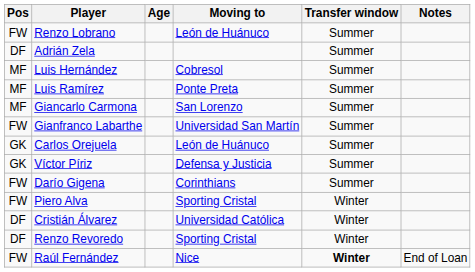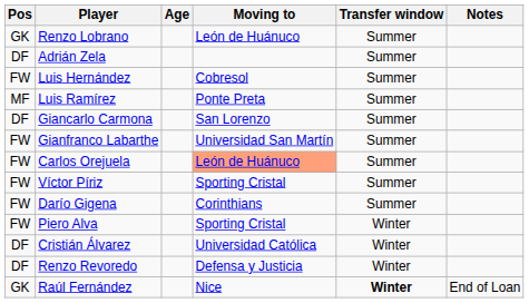 <table class="wikitable" style="text-align:center;">
 <tr>
 <th>Pos</th>
 <th>Player</th>
 <th>Age</th>
 <th>Moving to</th>
 <th>Transfer window</th>
 <th>Notes</th>
 </tr>
 <tr>
-<td>FW</td>
+<td>GK</td>
 <td align=left> <a href='#'>Renzo Lobrano</a></td>
 <td></td>
 <td align=left><a href='#'>León de Huánuco</a></td>
 <td>Summer</td>
 <td></td>
 </tr>
 <tr>
 <td>DF</td>
 <td align=left> <a href='#'>Adrián Zela</a></td>
 <td></td>
 <td></td>
 <td>Summer</td>
 <td></td>
 </tr>
 <tr>
-<td>MF</td>
+<td>FW</td>
 <td align=left> <a href='#'>Luis Hernández</a></td>
 <td></td>
 <td align=left><a href='#'>Cobresol</a></td>
 <td>Summer</td>
 <td></td>
 </tr>
 <tr>
 <td>MF</td>
 <td align=left> <a href='#'>Luis Ramírez</a></td>
 <td></td>
 <td align=left> <a href='#'>Ponte Preta</a></td>
 <td>Summer</td>
 <td></td>
 </tr>
 <tr>
-<td>MF</td>
+<td>DF</td>
 <td align=left> <a href='#'>Giancarlo Carmona</a></td>
 <td></td>
 <td align=left> <a href='#'>San Lorenzo</a></td>
 <td>Summer</td>
 <td></td>
 </tr>
 <tr>
 <td>FW</td>
 <td align=left> <a href='#'>Gianfranco Labarthe</a></td>
 <td></td>
 <td align=left><a href='#'>Universidad San Martín</a></td>
 <td>Summer</td>
 <td></td>
 </tr>
 <tr>
-<td>GK</td>
+<td>FW</td>
 <td align=left> <a href='#'>Carlos Orejuela</a></td>
 <td></td>
-<td align=left><a href='#'>León de Huánuco</a></td>
+<td align=left style="background: lightsalmon;"><a href='#'>León de Huánuco</a></td>
 <td>Summer</td>
 <td></td>
 </tr>
 <tr>
-<td>GK</td>
+<td>FW</td>
 <td align=left> <a href='#'>Víctor Píriz</a></td>
 <td></td>
-<td align=left> <a href='#'>Defensa y Justicia</a></td>
+<td align=left><a href='#'>Sporting Cristal</a></td>
 <td>Summer</td>
 <td></td>
 </tr>
 <tr>
 <td>FW</td>
 <td align=left> <a href='#'>Darío Gigena</a></td>
 <td></td>
 <td align=left> <a href='#'>Corinthians</a></td>
 <td>Summer</td>
 <td></td>
 </tr>
 <tr>
 <td>FW</td>
 <td align=left> <a href='#'>Piero Alva</a></td>
 <td></td>
 <td align=left><a href='#'>Sporting Cristal</a></td>
 <td>Winter</td>
 <td></td>
 </tr>
 <tr>
 <td>DF</td>
 <td align=left> <a href='#'>Cristián Álvarez</a></td>
 <td></td>
 <td align=left> <a href='#'>Universidad Católica</a></td>
 <td>Winter</td>
 <td></td>
 </tr>
 <tr>
 <td>DF</td>
 <td align=left> <a href='#'>Renzo Revoredo</a></td>
 <td></td>
-<td align=left><a href='#'>Sporting Cristal</a></td>
+<td align=left> <a href='#'>Defensa y Justicia</a></td>
 <td>Winter</td>
 <td></td>
 </tr>
 <tr>
-<td>FW</td>
+<td>GK</td>
 <td align=left> <a href='#'>Raúl Fernández</a></td>
 <td></td>
 <td align=left> <a href='#'>Nice</a></td>
 <td><strong>Winter</strong></td>
 <td>End of Loan</td>
 </tr>
 </table>
